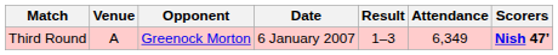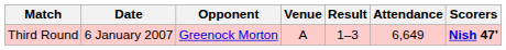 <table class="wikitable" style="font-size:100%; text-align:center">
 <tr>
 <th>Match</th>
+<th>Date</th>
+<th>Opponent</th>
 <th>Venue</th>
-<th>Opponent</th>
-<th>Date</th>
 <th>Result</th>
 <th>Attendance</th>
 <th>Scorers</th>
 </tr>
 <tr style="background: #FFCCCC;">
 <td>Third Round</td>
+<td>6 January 2007</td>
+<td><a href='#'>Greenock Morton</a></td>
 <td>A</td>
-<td><a href='#'>Greenock Morton</a></td>
-<td>6 January 2007</td>
 <td>1–3</td>
-<td>6,349</td>
+<td>6,649</td>
 <td><strong><a href='#'>Nish</a> 47’</strong></td>
 </tr>
 </table>
